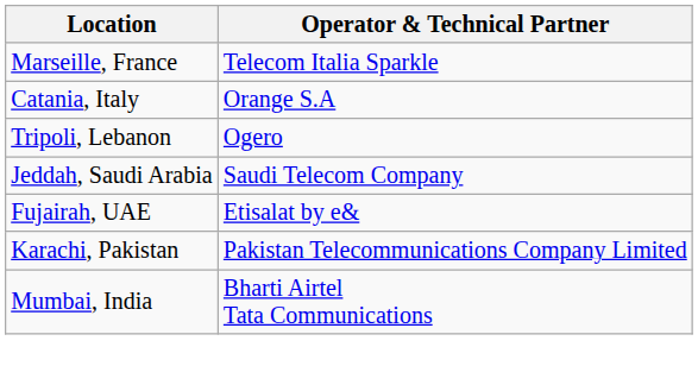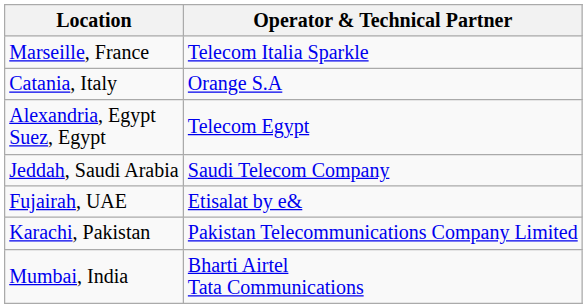 <table class="wikitable">
 <tr>
 <th>Location</th>
 <th>Operator & Technical Partner</th>
 </tr>
 <tr>
 <td><a href='#'>Marseille</a>, France</td>
 <td><a href='#'>Telecom Italia Sparkle</a></td>
 </tr>
 <tr>
 <td><a href='#'>Catania</a>, Italy</td>
 <td><a href='#'>Orange S.A</a></td>
 </tr>
 <tr>
-<td><a href='#'>Tripoli</a>, Lebanon</td>
-<td><a href='#'>Ogero</a></td>
+<td><a href='#'>Alexandria</a>, Egypt<br><a href='#'>Suez</a>, Egypt</td>
+<td><a href='#'>Telecom Egypt</a></td>
 </tr>
 <tr>
 <td><a href='#'>Jeddah</a>, Saudi Arabia</td>
 <td><a href='#'>Saudi Telecom Company</a></td>
 </tr>
 <tr>
 <td><a href='#'>Fujairah</a>, UAE</td>
 <td><a href='#'>Etisalat by e&</a></td>
 </tr>
 <tr>
 <td><a href='#'>Karachi</a>, Pakistan</td>
 <td><a href='#'>Pakistan Telecommunications Company Limited</a></td>
 </tr>
 <tr>
 <td><a href='#'>Mumbai</a>, India</td>
 <td><a href='#'>Bharti Airtel</a><br><a href='#'>Tata Communications</a></td>
 </tr>
 </table>
